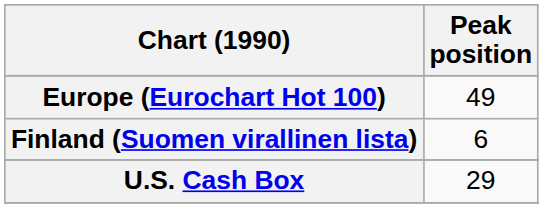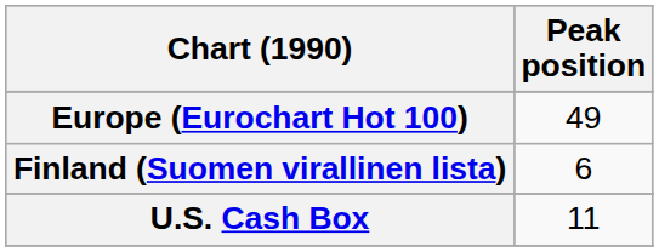 <table class="wikitable sortable plainrowheaders" style="text-align:center">
 <tr>
 <th>Chart (1990)</th>
 <th>Peak<br>position</th>
 </tr>
 <tr>
 </tr>
 <tr>
 </tr>
 <tr>
 </tr>
 <tr>
 </tr>
 <tr>
 <th scope="row">Europe (<a href='#'>Eurochart Hot 100</a>)</th>
 <td>49</td>
 </tr>
 <tr>
 <th scope="row">Finland (<a href='#'>Suomen virallinen lista</a>)</th>
 <td>6</td>
 </tr>
 <tr>
 </tr>
 <tr>
 </tr>
 <tr>
 </tr>
 <tr>
 </tr>
 <tr>
 </tr>
 <tr>
 <th scope="row">U.S. <a href='#'>Cash Box</a></th>
-<td style="text-align:center:">29</td>
+<td style="text-align:center:">11</td>
 </tr>
 <tr>
 </tr>
 <tr>
 </tr>
 <tr>
 </tr>
 </table>
